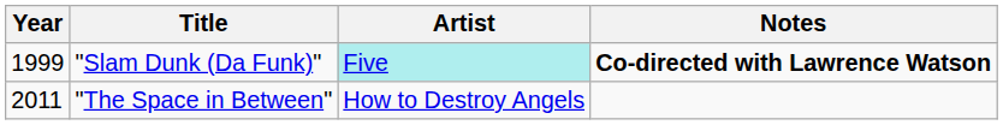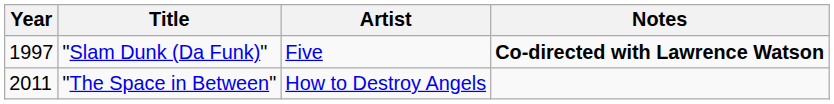 <table class="wikitable plainrowheaders">
 <tr>
 <th>Year</th>
 <th>Title</th>
 <th>Artist</th>
 <th>Notes</th>
 </tr>
 <tr>
-<td>1999</td>
+<td>1997</td>
 <td>"<a href='#'>Slam Dunk (Da Funk)</a>"</td>
-<td style="background: paleturquoise;"><a href='#'>Five</a></td>
+<td><a href='#'>Five</a></td>
 <td><strong>Co-directed with Lawrence Watson</strong></td>
 </tr>
 <tr>
 <td>2011</td>
 <td>"<a href='#'>The Space in Between</a>"</td>
 <td><a href='#'>How to Destroy Angels</a></td>
 <td></td>
 </tr>
 </table>
